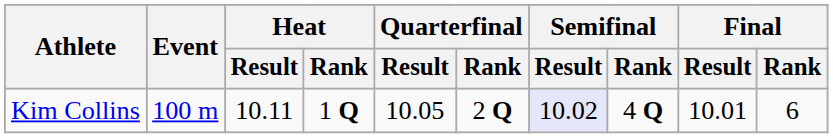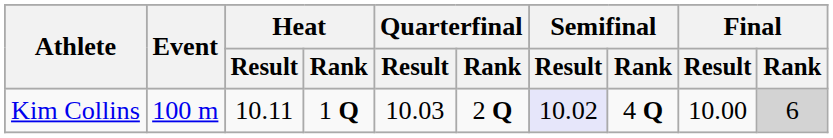 <table class=wikitable style="font-size:90%">
 <tr>
 <th rowspan="2">Athlete</th>
 <th rowspan="2">Event</th>
 <th colspan="2">Heat</th>
 <th colspan="2">Quarterfinal</th>
 <th colspan="2">Semifinal</th>
 <th colspan="2">Final</th>
 </tr>
 <tr style="font-size:95%">
 <th>Result</th>
 <th>Rank</th>
 <th>Result</th>
 <th>Rank</th>
 <th>Result</th>
 <th>Rank</th>
 <th>Result</th>
 <th>Rank</th>
 </tr>
 <tr align=center>
 <td align=left><a href='#'>Kim Collins</a></td>
 <td align=left><a href='#'>100 m</a></td>
 <td>10.11</td>
 <td>1 <strong>Q</strong></td>
-<td>10.05</td>
+<td>10.03</td>
 <td>2 <strong>Q</strong></td>
 <td style="background: lavender;">10.02</td>
 <td>4 <strong>Q</strong></td>
-<td>10.01</td>
-<td>6</td>
+<td>10.00</td>
+<td style="background: lightgrey;">6</td>
 </tr>
 </table>
